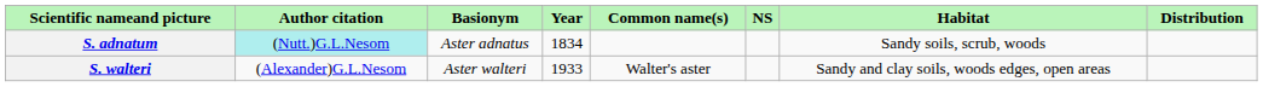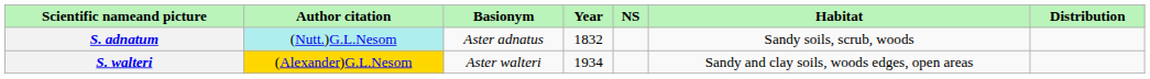 <table class="wikitable sortable mw-collapsible" style="width:100%;text-align:center;">
 <tr>
 <th scope="col" style="background-color:#baf4ba;">Scientific nameand picture</th>
 <th scope="col" style="background-color:#baf4ba;">Author citation</th>
 <th scope="col" style="background-color:#baf4ba;">Basionym</th>
 <th scope="col" style="background-color:#baf4ba;">Year</th>
-<th scope="col" style="background-color:#baf4ba;">Common name(s)</th>
 <th scope="col" style="background-color:#baf4ba;">NS</th>
 <th scope="col" class="unsortable" style="background-color:#baf4ba;">Habitat</th>
 <th scope="col" class="unsortable" style="background-color:#baf4ba;">Distribution</th>
 </tr>
 <tr>
 <th scope="row"><em><a href='#'>S. adnatum</a></em></th>
 <td style="background: paleturquoise;">(<a href='#'>Nutt.</a>)<a href='#'>G.L.Nesom</a></td>
 <td><em>Aster adnatus</em></td>
-<td>1834</td>
-<td></td>
+<td>1832</td>
 <td></td>
 <td>Sandy soils, scrub, woods</td>
 <td></td>
 </tr>
 <tr>
 <th scope="row"><em><a href='#'>S. walteri</a></em></th>
-<td>(<a href='#'>Alexander</a>)<a href='#'>G.L.Nesom</a></td>
+<td style="background: gold;">(<a href='#'>Alexander</a>)<a href='#'>G.L.Nesom</a></td>
 <td><em>Aster walteri</em></td>
-<td>1933</td>
-<td>Walter's aster</td>
+<td>1934</td>
 <td></td>
 <td>Sandy and clay soils, woods edges, open areas</td>
 <td></td>
 </tr>
 </table>
